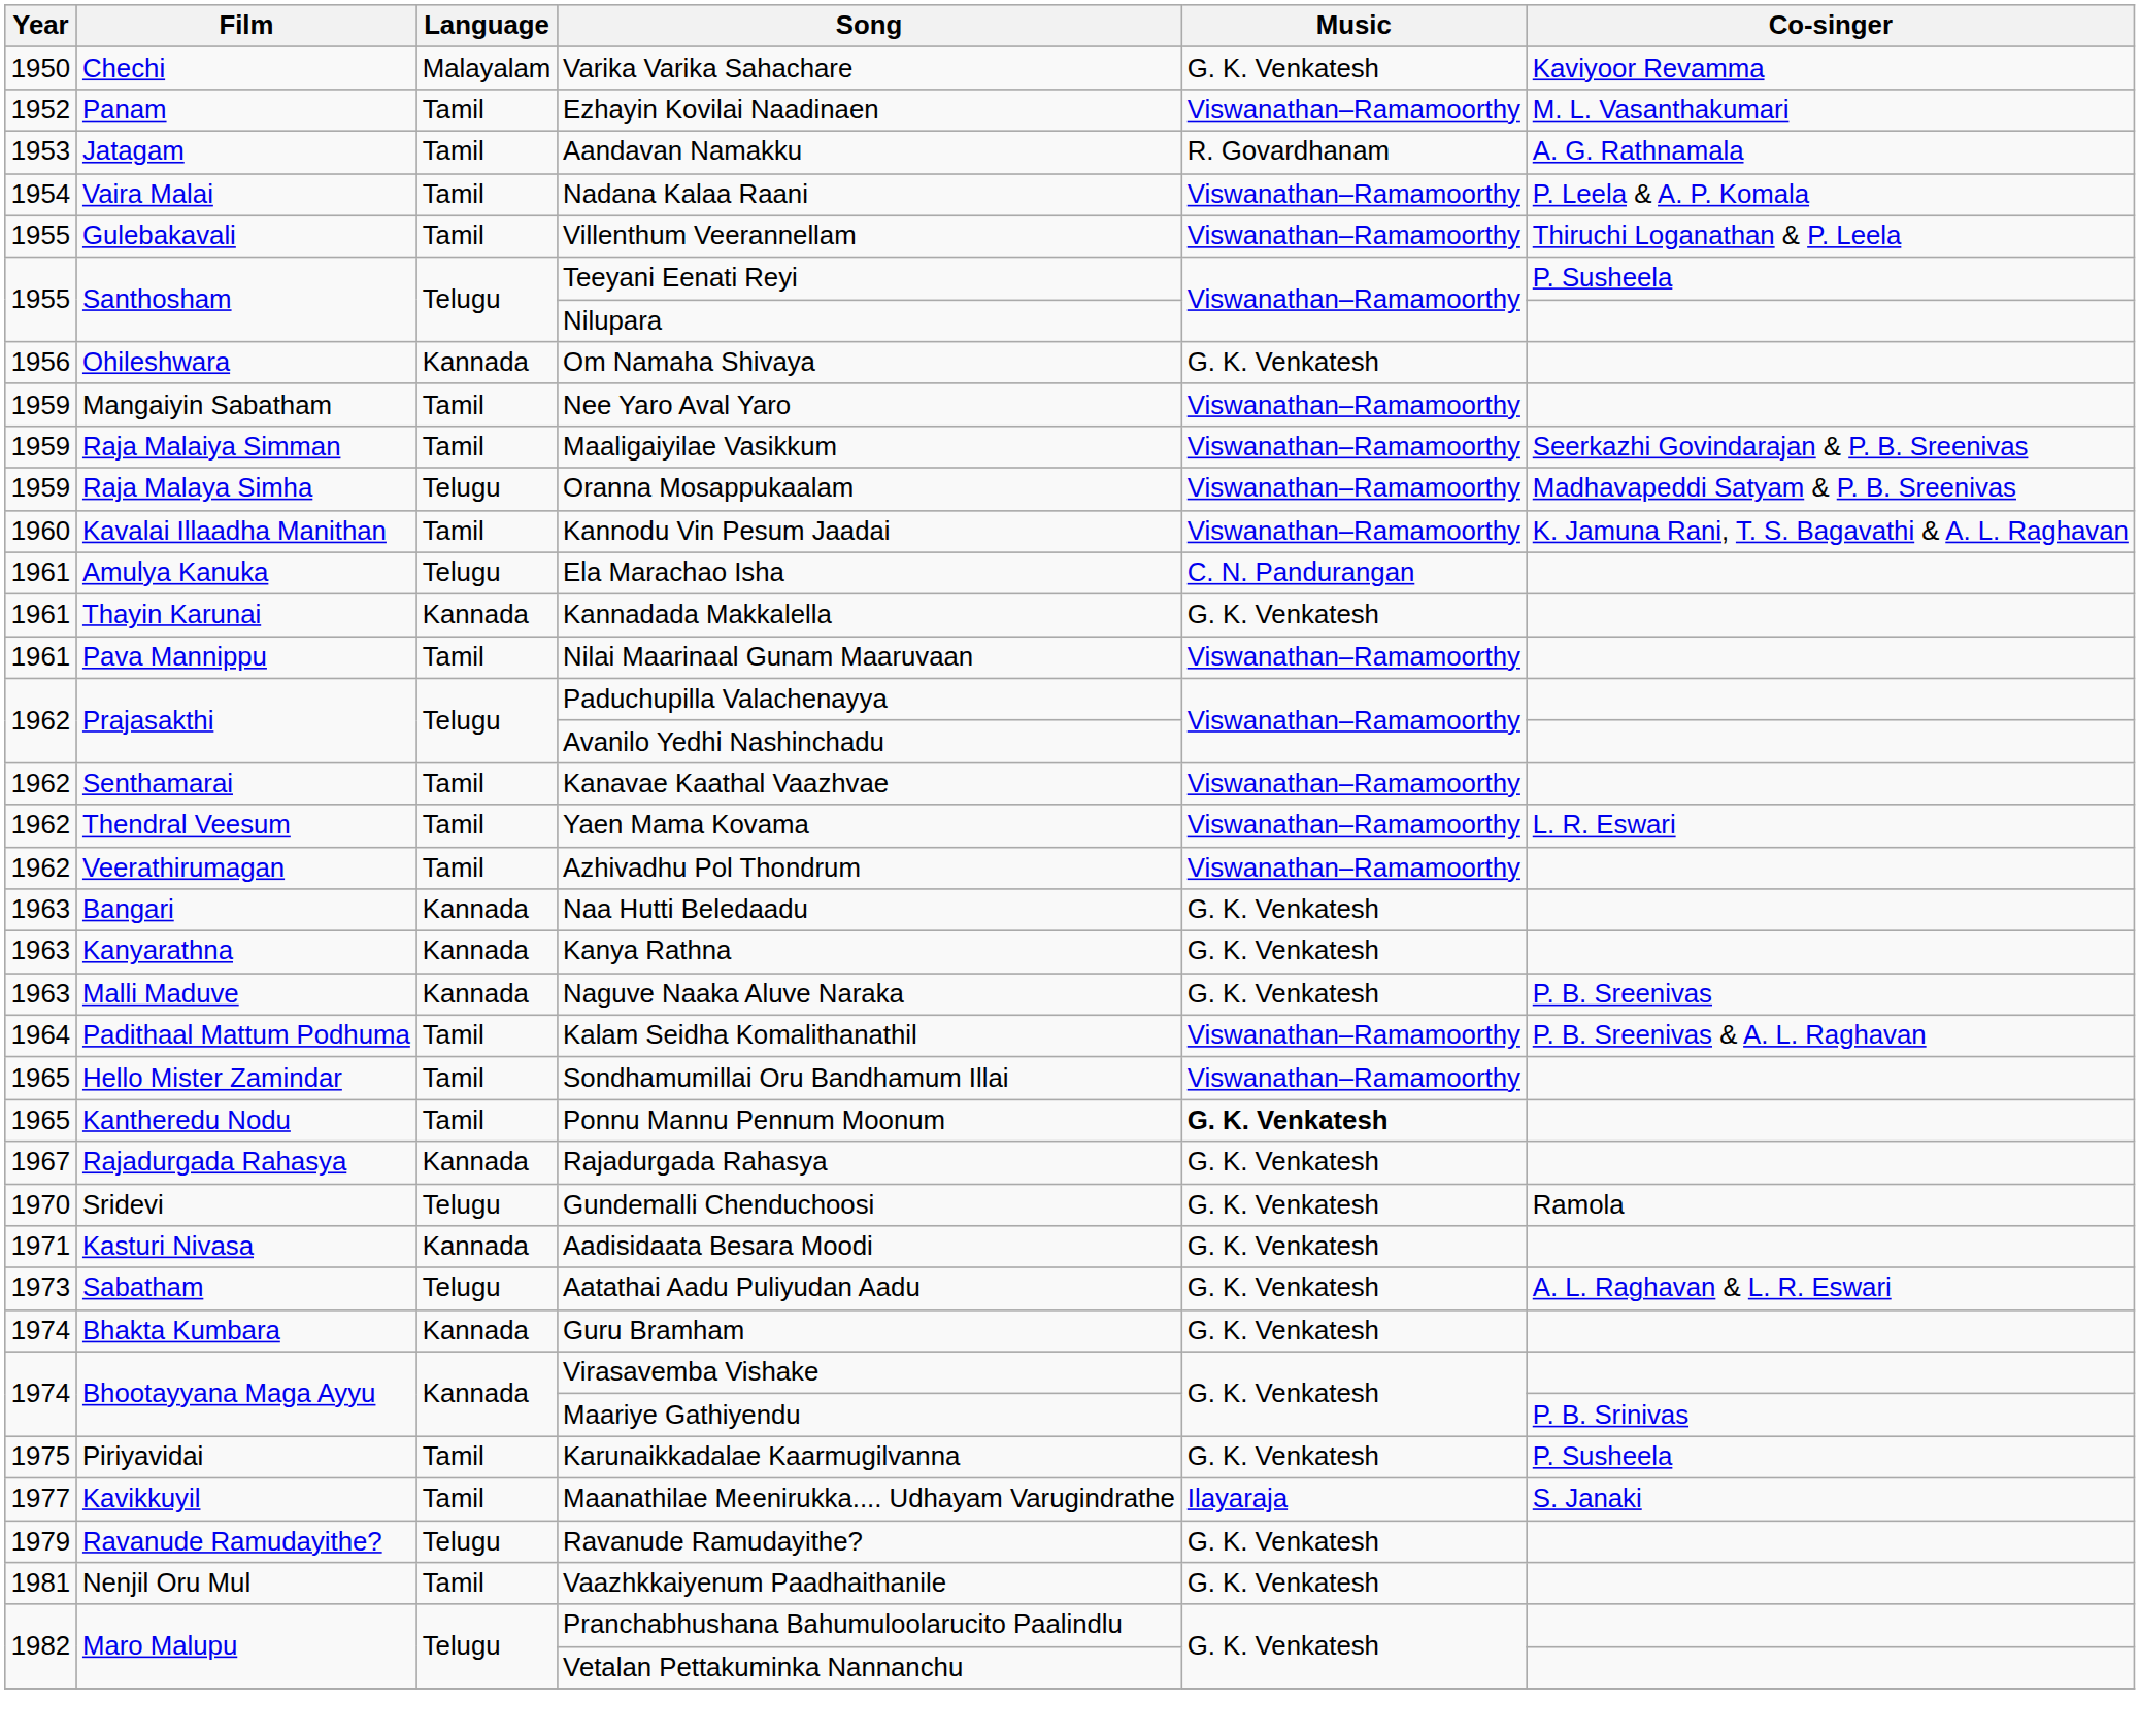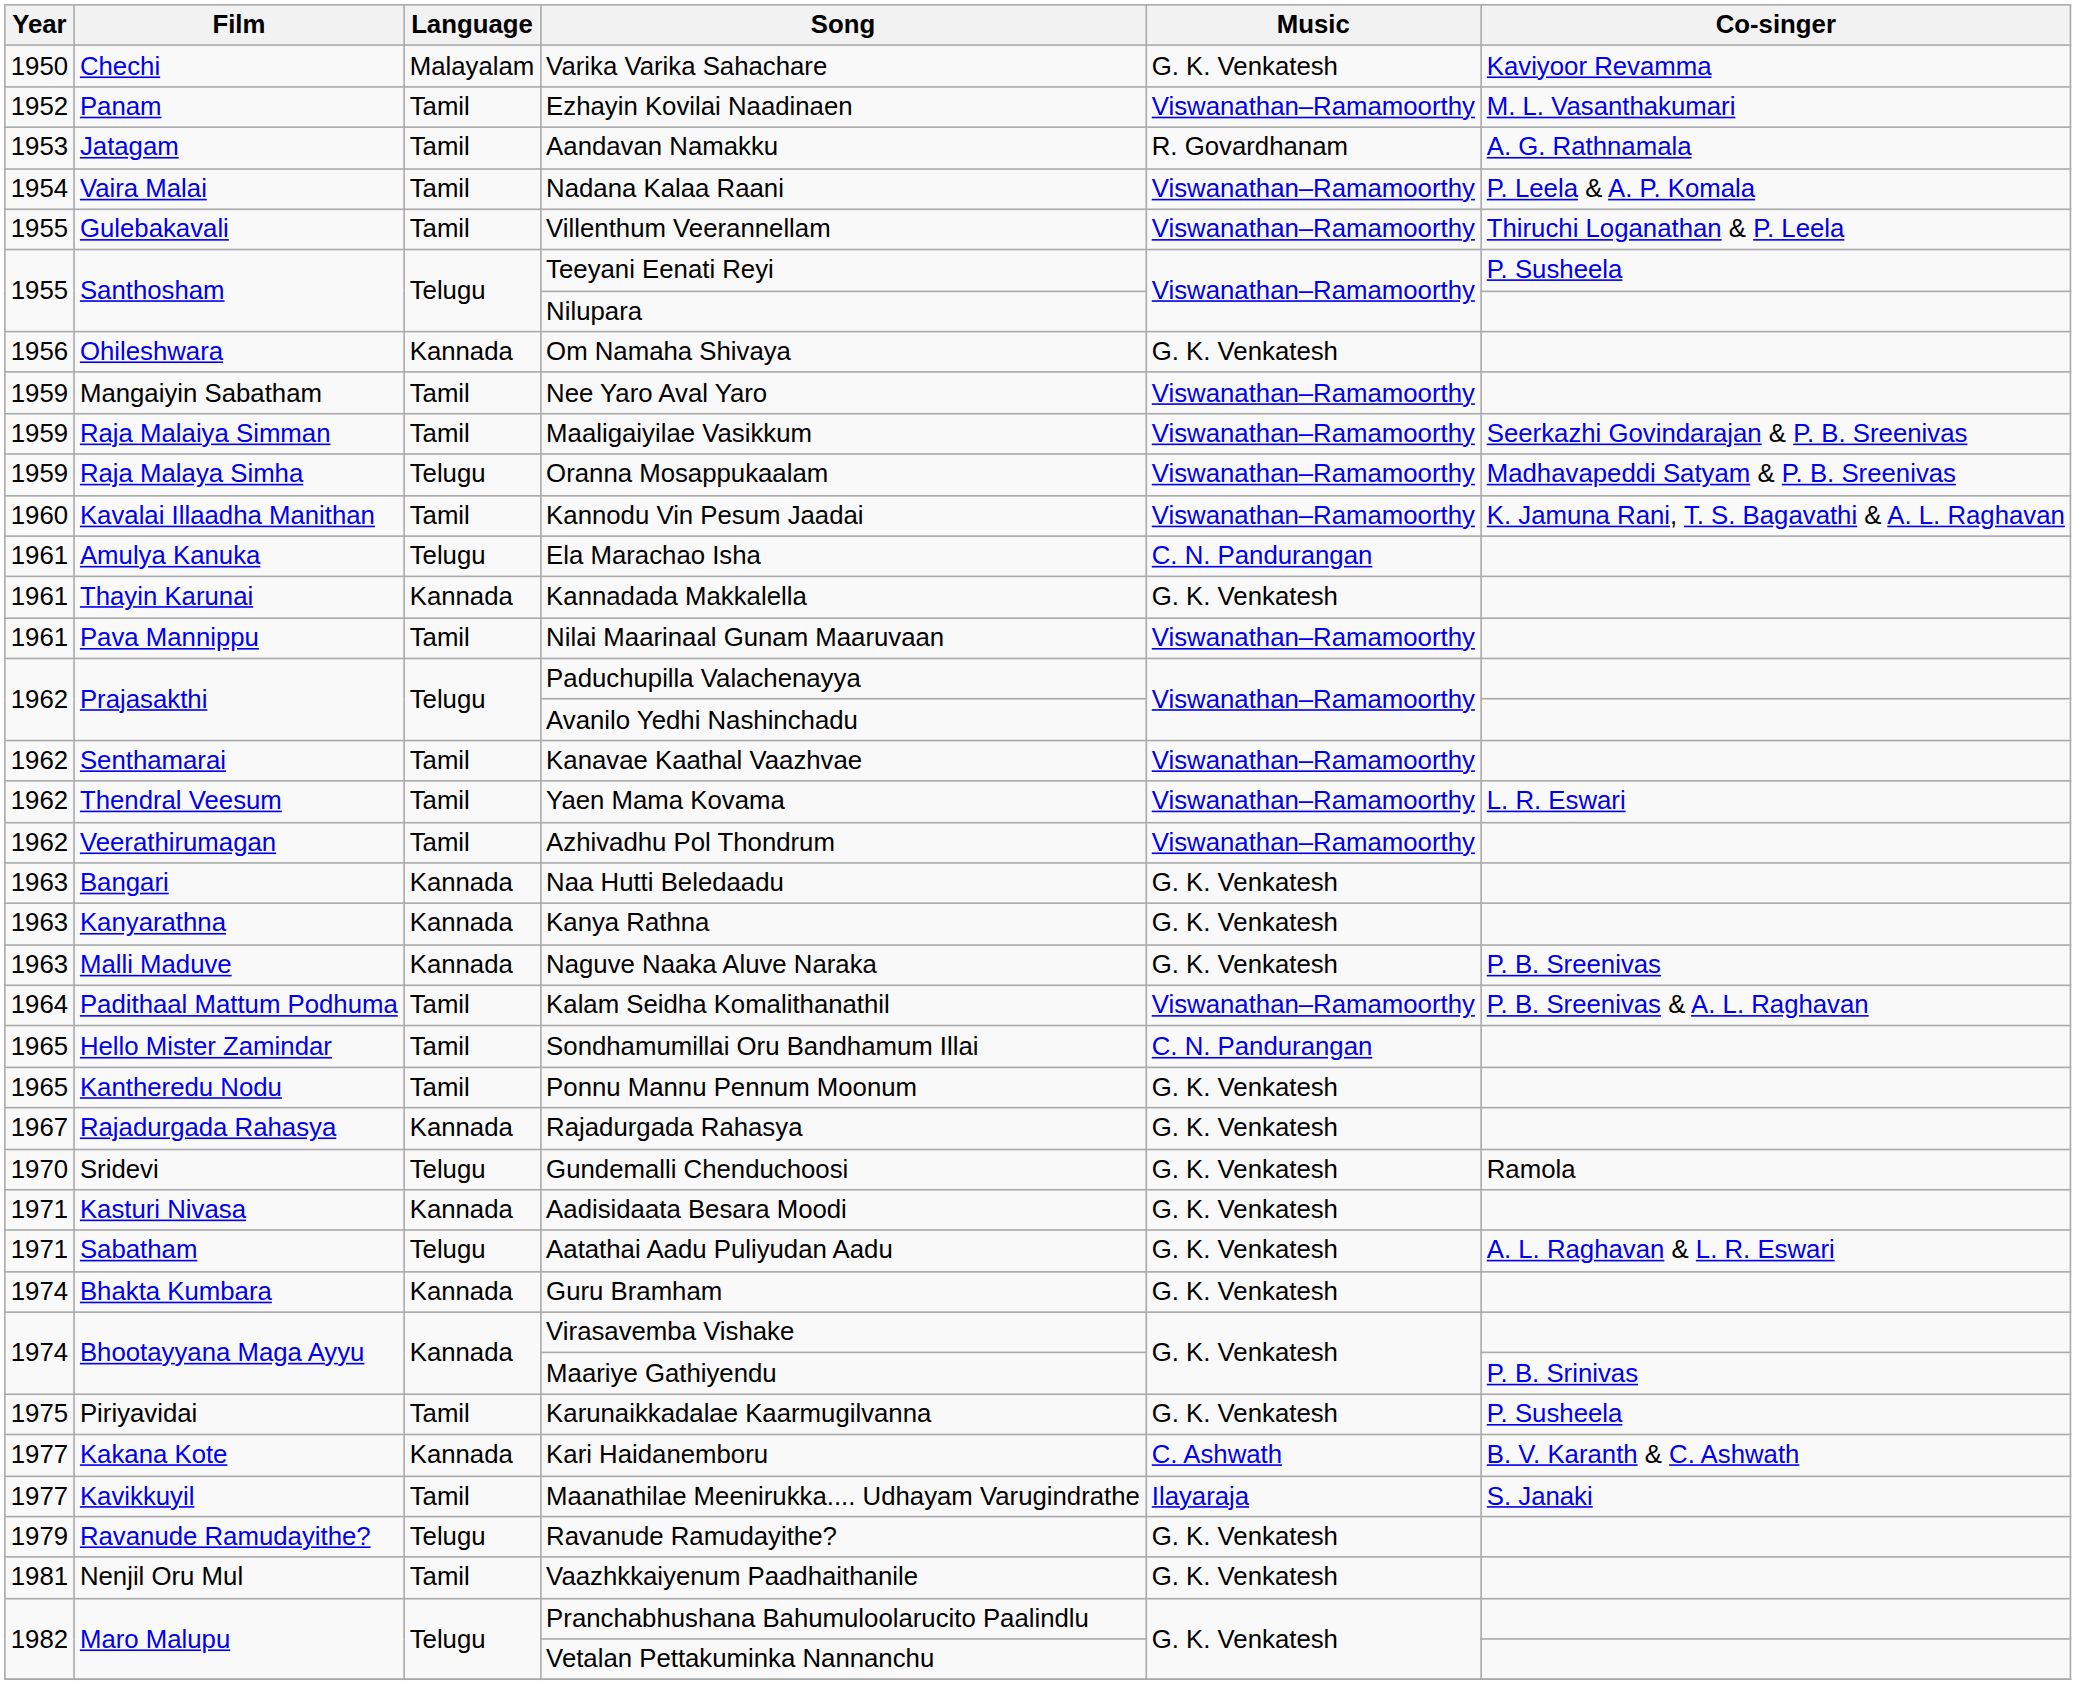 <table class="wikitable">
 <tr>
 <th>Year</th>
 <th>Film</th>
 <th>Language</th>
 <th>Song</th>
 <th>Music</th>
 <th>Co-singer</th>
 </tr>
 <tr>
 <td>1950</td>
 <td><a href='#'>Chechi</a></td>
 <td>Malayalam</td>
 <td>Varika Varika Sahachare</td>
 <td>G. K. Venkatesh</td>
 <td><a href='#'>Kaviyoor Revamma</a></td>
 </tr>
 <tr>
 <td>1952</td>
 <td><a href='#'>Panam</a></td>
 <td>Tamil</td>
 <td>Ezhayin Kovilai Naadinaen</td>
 <td><a href='#'>Viswanathan–Ramamoorthy</a></td>
 <td><a href='#'>M. L. Vasanthakumari</a></td>
 </tr>
 <tr>
 <td>1953</td>
 <td><a href='#'>Jatagam</a></td>
 <td>Tamil</td>
 <td>Aandavan Namakku</td>
 <td>R. Govardhanam</td>
 <td><a href='#'>A. G. Rathnamala</a></td>
 </tr>
 <tr>
 <td>1954</td>
 <td><a href='#'>Vaira Malai</a></td>
 <td>Tamil</td>
 <td>Nadana Kalaa Raani</td>
 <td><a href='#'>Viswanathan–Ramamoorthy</a></td>
 <td><a href='#'>P. Leela</a> & <a href='#'>A. P. Komala</a></td>
 </tr>
 <tr>
 <td>1955</td>
 <td><a href='#'>Gulebakavali</a></td>
 <td>Tamil</td>
 <td>Villenthum Veerannellam</td>
 <td><a href='#'>Viswanathan–Ramamoorthy</a></td>
 <td><a href='#'>Thiruchi Loganathan</a> & <a href='#'>P. Leela</a></td>
 </tr>
 <tr>
 <td rowspan=2>1955</td>
 <td rowspan=2><a href='#'>Santhosham</a></td>
 <td rowspan=2>Telugu</td>
 <td>Teeyani Eenati Reyi</td>
 <td rowspan=2><a href='#'>Viswanathan–Ramamoorthy</a></td>
 <td><a href='#'>P. Susheela</a></td>
 </tr>
 <tr>
 <td>Nilupara</td>
 <td></td>
 </tr>
 <tr>
 <td>1956</td>
 <td><a href='#'>Ohileshwara</a></td>
 <td>Kannada</td>
 <td>Om Namaha Shivaya</td>
 <td>G. K. Venkatesh</td>
 <td></td>
 </tr>
 <tr>
 <td>1959</td>
 <td>Mangaiyin Sabatham</td>
 <td>Tamil</td>
 <td>Nee Yaro Aval Yaro</td>
 <td><a href='#'>Viswanathan–Ramamoorthy</a></td>
 <td></td>
 </tr>
 <tr>
 <td>1959</td>
 <td><a href='#'>Raja Malaiya Simman</a></td>
 <td>Tamil</td>
 <td>Maaligaiyilae Vasikkum</td>
 <td><a href='#'>Viswanathan–Ramamoorthy</a></td>
 <td><a href='#'>Seerkazhi Govindarajan</a> & <a href='#'>P. B. Sreenivas</a></td>
 </tr>
 <tr>
 <td>1959</td>
 <td><a href='#'>Raja Malaya Simha</a></td>
 <td>Telugu</td>
 <td>Oranna Mosappukaalam</td>
 <td><a href='#'>Viswanathan–Ramamoorthy</a></td>
 <td><a href='#'>Madhavapeddi Satyam</a> & <a href='#'>P. B. Sreenivas</a></td>
 </tr>
 <tr>
 <td>1960</td>
 <td><a href='#'>Kavalai Illaadha Manithan</a></td>
 <td>Tamil</td>
 <td>Kannodu Vin Pesum Jaadai</td>
 <td><a href='#'>Viswanathan–Ramamoorthy</a></td>
 <td><a href='#'>K. Jamuna Rani</a>, <a href='#'>T. S. Bagavathi</a> & <a href='#'>A. L. Raghavan</a></td>
 </tr>
 <tr>
 <td>1961</td>
 <td><a href='#'>Amulya Kanuka</a></td>
 <td>Telugu</td>
 <td>Ela Marachao Isha</td>
 <td><a href='#'>C. N. Pandurangan</a></td>
 <td></td>
 </tr>
 <tr>
 <td>1961</td>
 <td><a href='#'>Thayin Karunai</a></td>
 <td>Kannada</td>
 <td>Kannadada Makkalella</td>
 <td>G. K. Venkatesh</td>
 <td></td>
 </tr>
 <tr>
 <td>1961</td>
 <td><a href='#'>Pava Mannippu</a></td>
 <td>Tamil</td>
 <td>Nilai Maarinaal Gunam Maaruvaan</td>
 <td><a href='#'>Viswanathan–Ramamoorthy</a></td>
 <td></td>
 </tr>
 <tr>
 <td rowspan=2>1962</td>
 <td rowspan=2><a href='#'>Prajasakthi</a></td>
 <td rowspan=2>Telugu</td>
 <td>Paduchupilla Valachenayya</td>
 <td rowspan=2><a href='#'>Viswanathan–Ramamoorthy</a></td>
 <td></td>
 </tr>
 <tr>
 <td>Avanilo Yedhi Nashinchadu</td>
 <td></td>
 </tr>
 <tr>
 <td>1962</td>
 <td><a href='#'>Senthamarai</a></td>
 <td>Tamil</td>
 <td>Kanavae Kaathal Vaazhvae</td>
 <td><a href='#'>Viswanathan–Ramamoorthy</a></td>
 <td></td>
 </tr>
 <tr>
 <td>1962</td>
 <td><a href='#'>Thendral Veesum</a></td>
 <td>Tamil</td>
 <td>Yaen Mama Kovama</td>
 <td><a href='#'>Viswanathan–Ramamoorthy</a></td>
 <td><a href='#'>L. R. Eswari</a></td>
 </tr>
 <tr>
 <td>1962</td>
 <td><a href='#'>Veerathirumagan</a></td>
 <td>Tamil</td>
 <td>Azhivadhu Pol Thondrum</td>
 <td><a href='#'>Viswanathan–Ramamoorthy</a></td>
 <td></td>
 </tr>
 <tr>
 <td>1963</td>
 <td><a href='#'>Bangari</a></td>
 <td>Kannada</td>
 <td>Naa Hutti Beledaadu</td>
 <td>G. K. Venkatesh</td>
 <td></td>
 </tr>
 <tr>
 <td>1963</td>
 <td><a href='#'>Kanyarathna</a></td>
 <td>Kannada</td>
 <td>Kanya Rathna</td>
 <td>G. K. Venkatesh</td>
 <td></td>
 </tr>
 <tr>
 <td>1963</td>
 <td><a href='#'>Malli Maduve</a></td>
 <td>Kannada</td>
 <td>Naguve Naaka Aluve Naraka</td>
 <td>G. K. Venkatesh</td>
 <td><a href='#'>P. B. Sreenivas</a></td>
 </tr>
 <tr>
 <td>1964</td>
 <td><a href='#'>Padithaal Mattum Podhuma</a></td>
 <td>Tamil</td>
 <td>Kalam Seidha Komalithanathil</td>
 <td><a href='#'>Viswanathan–Ramamoorthy</a></td>
 <td><a href='#'>P. B. Sreenivas</a> & <a href='#'>A. L. Raghavan</a></td>
 </tr>
 <tr>
 <td>1965</td>
 <td><a href='#'>Hello Mister Zamindar</a></td>
 <td>Tamil</td>
 <td>Sondhamumillai Oru Bandhamum Illai</td>
-<td><a href='#'>Viswanathan–Ramamoorthy</a></td>
+<td><a href='#'>C. N. Pandurangan</a></td>
 <td></td>
 </tr>
 <tr>
 <td>1965</td>
 <td><a href='#'>Kantheredu Nodu</a></td>
 <td>Tamil</td>
 <td>Ponnu Mannu Pennum Moonum</td>
-<td><strong>G. K. Venkatesh</strong></td>
+<td>G. K. Venkatesh</td>
 <td></td>
 </tr>
 <tr>
 <td>1967</td>
 <td><a href='#'>Rajadurgada Rahasya</a></td>
 <td>Kannada</td>
 <td>Rajadurgada Rahasya</td>
 <td>G. K. Venkatesh</td>
 <td></td>
 </tr>
 <tr>
 <td>1970</td>
 <td>Sridevi</td>
 <td>Telugu</td>
 <td>Gundemalli Chenduchoosi</td>
 <td>G. K. Venkatesh</td>
 <td>Ramola</td>
 </tr>
 <tr>
 <td>1971</td>
 <td><a href='#'>Kasturi Nivasa</a></td>
 <td>Kannada</td>
 <td>Aadisidaata Besara Moodi</td>
 <td>G. K. Venkatesh</td>
 <td></td>
 </tr>
 <tr>
-<td>1973</td>
+<td>1971</td>
 <td><a href='#'>Sabatham</a></td>
 <td>Telugu</td>
 <td>Aatathai Aadu Puliyudan Aadu</td>
 <td>G. K. Venkatesh</td>
 <td><a href='#'>A. L. Raghavan</a> & <a href='#'>L. R. Eswari</a></td>
 </tr>
 <tr>
 <td>1974</td>
 <td><a href='#'>Bhakta Kumbara</a></td>
 <td>Kannada</td>
 <td>Guru Bramham</td>
 <td>G. K. Venkatesh</td>
 <td></td>
 </tr>
 <tr>
 <td rowspan=2>1974</td>
 <td rowspan=2><a href='#'>Bhootayyana Maga Ayyu</a></td>
 <td rowspan=2>Kannada</td>
 <td>Virasavemba Vishake</td>
 <td rowspan=2>G. K. Venkatesh</td>
 <td></td>
 </tr>
 <tr>
 <td>Maariye Gathiyendu</td>
 <td><a href='#'>P. B. Srinivas</a></td>
 </tr>
 <tr>
 <td>1975</td>
 <td>Piriyavidai</td>
 <td>Tamil</td>
 <td>Karunaikkadalae Kaarmugilvanna</td>
 <td>G. K. Venkatesh</td>
 <td><a href='#'>P. Susheela</a></td>
+</tr>
+<tr>
+<td>1977</td>
+<td><a href='#'>Kakana Kote</a></td>
+<td>Kannada</td>
+<td>Kari Haidanemboru</td>
+<td><a href='#'>C. Ashwath</a></td>
+<td><a href='#'>B. V. Karanth</a> & <a href='#'>C. Ashwath</a></td>
 </tr>
 <tr>
 <td>1977</td>
 <td><a href='#'>Kavikkuyil</a></td>
 <td>Tamil</td>
 <td>Maanathilae Meenirukka.... Udhayam Varugindrathe</td>
 <td><a href='#'>Ilayaraja</a></td>
 <td><a href='#'>S. Janaki</a></td>
 </tr>
 <tr>
 <td>1979</td>
 <td><a href='#'>Ravanude Ramudayithe?</a></td>
 <td>Telugu</td>
 <td>Ravanude Ramudayithe?</td>
 <td>G. K. Venkatesh</td>
 <td></td>
 </tr>
 <tr>
 <td>1981</td>
 <td>Nenjil Oru Mul</td>
 <td>Tamil</td>
 <td>Vaazhkkaiyenum Paadhaithanile</td>
 <td>G. K. Venkatesh</td>
 <td></td>
 </tr>
 <tr>
 <td rowspan=2>1982</td>
 <td rowspan=2><a href='#'>Maro Malupu</a></td>
 <td rowspan=2>Telugu</td>
 <td>Pranchabhushana Bahumuloolarucito Paalindlu</td>
 <td rowspan=2>G. K. Venkatesh</td>
 <td></td>
 </tr>
 <tr>
 <td>Vetalan Pettakuminka Nannanchu</td>
 <td></td>
 </tr>
 <tr>
 </tr>
 </table>
